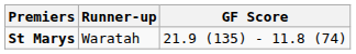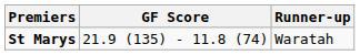 <table class="wikitable" style="text-align:left;">
 <tr style="background:#efefef;">
 <th>Premiers</th>
+<th>GF Score</th>
 <th>Runner-up</th>
-<th>GF Score</th>
 </tr>
 <tr>
 <td><strong>St Marys</strong></td>
+<td>21.9 (135) - 11.8 (74)</td>
 <td>Waratah</td>
-<td>21.9 (135) - 11.8 (74)</td>
 </tr>
 </table>
